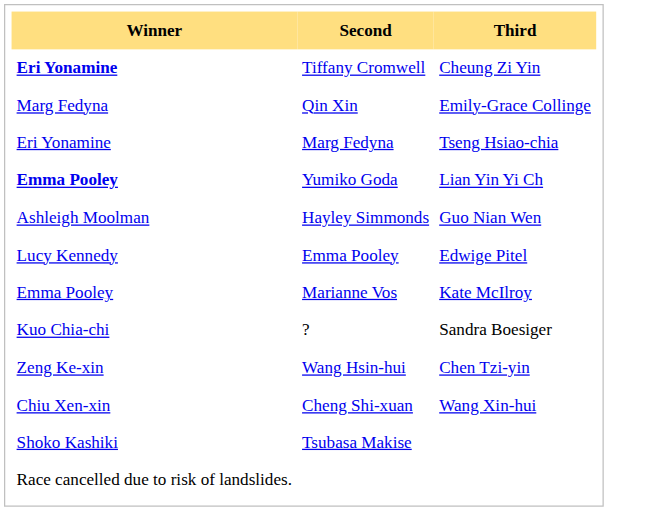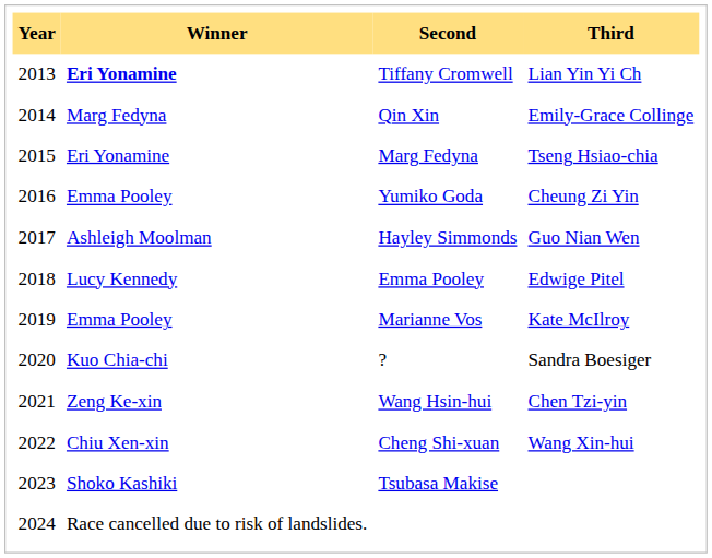 <table cellpadding="4" cellspacing="0"  style="border: 1px solid silver; color: black; margin: 0 0 0.5em 0; background-color: white; padding: 5px; text-align: left; font-size:85%; vertical-align: top; line-height:1.6em;">
 <tr>
+<th scope=col; align="center" bgcolor="FFDF80">Year</th>
 <th scope=col; align="center" bgcolor="FFDF80">Winner</th>
 <th scope=col; align="center" bgcolor="FFDF80">Second</th>
 <th scope=col; align="center" bgcolor="FFDF80">Third</th>
 </tr>
 <tr>
+<td>2013</td>
 <td><strong> <a href='#'>Eri Yonamine</a></strong></td>
 <td> <a href='#'>Tiffany Cromwell</a></td>
-<td> <a href='#'>Cheung Zi Yin</a></td>
+<td> <a href='#'>Lian Yin Yi Ch</a></td>
 </tr>
 <tr>
+<td>2014</td>
 <td> <a href='#'>Marg Fedyna</a></td>
 <td> <a href='#'>Qin Xin</a></td>
 <td> <a href='#'>Emily-Grace Collinge</a></td>
 </tr>
 <tr>
+<td>2015</td>
 <td> <a href='#'>Eri Yonamine</a></td>
 <td> <a href='#'>Marg Fedyna</a></td>
 <td> <a href='#'>Tseng Hsiao-chia</a></td>
 </tr>
 <tr>
-<td><strong> <a href='#'>Emma Pooley</a></strong></td>
+<td>2016</td>
+<td> <a href='#'>Emma Pooley</a></td>
 <td> <a href='#'>Yumiko Goda</a></td>
-<td> <a href='#'>Lian Yin Yi Ch</a></td>
+<td> <a href='#'>Cheung Zi Yin</a></td>
 </tr>
 <tr>
+<td>2017</td>
 <td> <a href='#'>Ashleigh Moolman</a></td>
 <td> <a href='#'>Hayley Simmonds</a></td>
 <td> <a href='#'>Guo Nian Wen</a></td>
 </tr>
 <tr>
+<td>2018</td>
 <td> <a href='#'>Lucy Kennedy</a></td>
 <td> <a href='#'>Emma Pooley</a></td>
 <td> <a href='#'>Edwige Pitel</a></td>
 </tr>
 <tr>
+<td>2019</td>
 <td> <a href='#'>Emma Pooley</a></td>
 <td> <a href='#'>Marianne Vos</a></td>
 <td> <a href='#'>Kate McIlroy</a></td>
 </tr>
 <tr>
+<td>2020</td>
 <td> <a href='#'>Kuo Chia-chi</a></td>
 <td>?</td>
 <td> Sandra Boesiger</td>
 </tr>
 <tr>
+<td>2021</td>
 <td> <a href='#'>Zeng Ke-xin</a></td>
 <td> <a href='#'>Wang Hsin-hui</a></td>
 <td> <a href='#'>Chen Tzi-yin</a></td>
 </tr>
 <tr>
+<td>2022</td>
 <td> <a href='#'>Chiu Xen-xin</a></td>
 <td> <a href='#'>Cheng Shi-xuan</a></td>
 <td> <a href='#'>Wang Xin-hui</a></td>
 </tr>
 <tr>
+<td>2023</td>
 <td> <a href='#'>Shoko Kashiki</a></td>
 <td> <a href='#'>Tsubasa Makise</a></td>
 <td></td>
 </tr>
 <tr>
+<td>2024</td>
 <td>Race cancelled due to risk of landslides.</td>
 <td></td>
 <td></td>
 </tr>
 </table>
